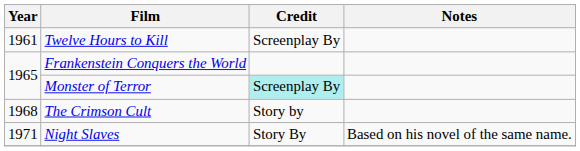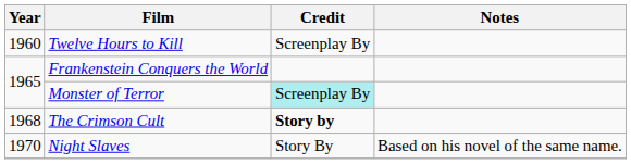 <table class="wikitable">
 <tr>
 <th>Year</th>
 <th>Film</th>
 <th>Credit</th>
 <th>Notes</th>
 </tr>
 <tr>
-<td>1961</td>
+<td>1960</td>
 <td><em><a href='#'>Twelve Hours to Kill</a></em></td>
 <td>Screenplay By</td>
 <td></td>
 </tr>
 <tr>
 <td rowspan=2>1965</td>
 <td><em><a href='#'>Frankenstein Conquers the World</a></em></td>
 <td></td>
 <td></td>
 </tr>
 <tr>
 <td><em><a href='#'>Monster of Terror</a></em></td>
 <td style="background: paleturquoise;">Screenplay By</td>
 <td></td>
 </tr>
 <tr>
 <td>1968</td>
 <td><em><a href='#'>The Crimson Cult</a></em></td>
-<td>Story by</td>
+<td><strong>Story by</strong></td>
 <td></td>
 </tr>
 <tr>
-<td>1971</td>
+<td>1970</td>
 <td><em><a href='#'>Night Slaves</a></em></td>
 <td>Story By</td>
 <td>Based on his novel of the same name.</td>
 </tr>
 <tr>
 </tr>
 </table>
